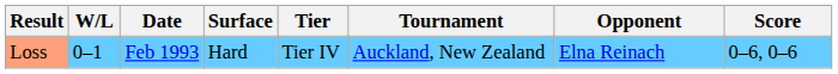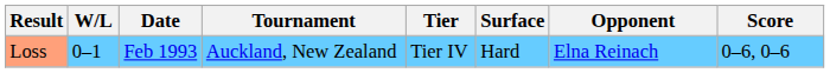 <table class="sortable wikitable">
 <tr>
 <th style="width:40px">Result</th>
 <th style="width:35px" class="unsortable">W/L</th>
 <th style="width:60px">Date</th>
+<th style="width:160px">Tournament</th>
+<th style="width:50px">Tier</th>
 <th style="width:50px">Surface</th>
-<th style="width:50px">Tier</th>
-<th style="width:160px">Tournament</th>
 <th style="width:130px">Opponent</th>
 <th style="width:80px" class="unsortable">Score</th>
 </tr>
 <tr style="background:#6cf;">
 <td style="background:#ffa07a;">Loss</td>
 <td>0–1</td>
 <td><a href='#'>Feb 1993</a></td>
+<td><a href='#'>Auckland</a>, New Zealand</td>
+<td>Tier IV</td>
 <td>Hard</td>
-<td>Tier IV</td>
-<td><a href='#'>Auckland</a>, New Zealand</td>
 <td> <a href='#'>Elna Reinach</a></td>
 <td>0–6, 0–6</td>
 </tr>
 </table>
